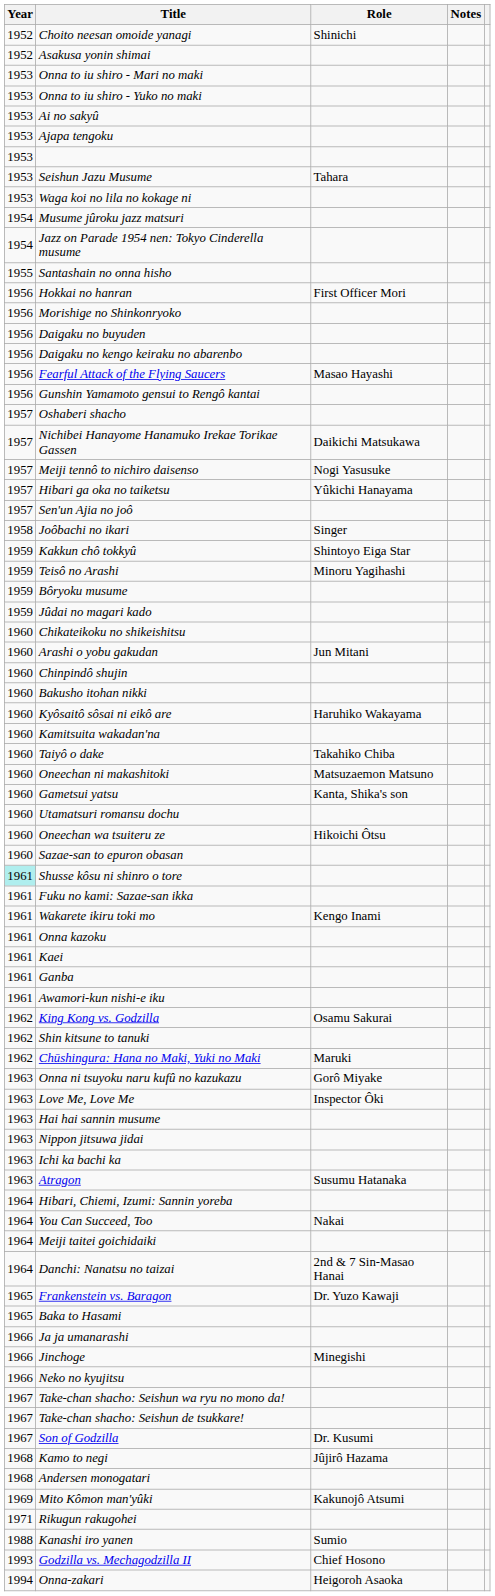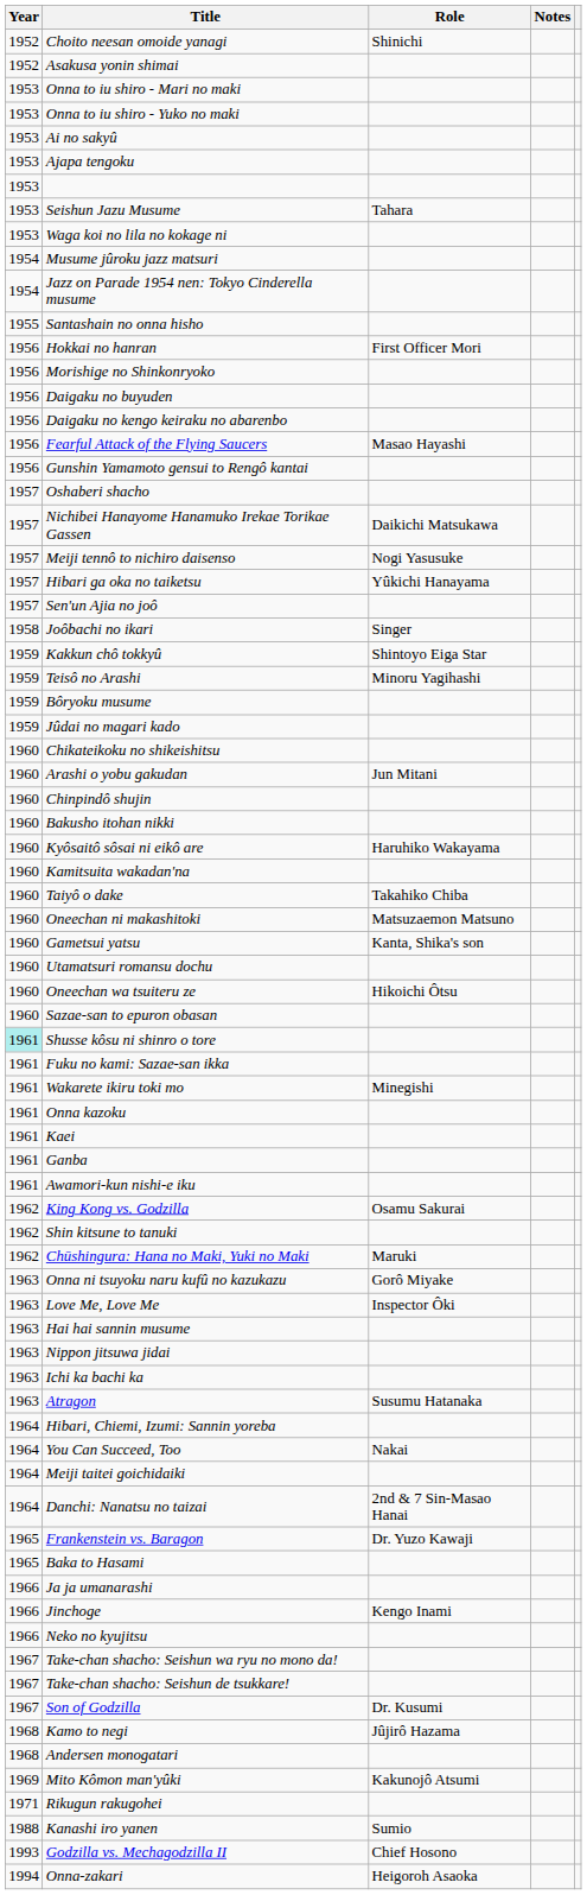 <table class="wikitable sortable">
 <tr>
 <th>Year</th>
 <th>Title</th>
 <th>Role</th>
 <th>Notes</th>
 <th class=unsortable></th>
 </tr>
 <tr>
 <td>1952</td>
 <td><em>Choito neesan omoide yanagi</em></td>
 <td>Shinichi</td>
 <td></td>
 <td></td>
 </tr>
 <tr>
 <td>1952</td>
 <td><em>Asakusa yonin shimai</em></td>
 <td></td>
 <td></td>
 <td></td>
 </tr>
 <tr>
 <td>1953</td>
 <td><em>Onna to iu shiro - Mari no maki</em></td>
 <td></td>
 <td></td>
 <td></td>
 </tr>
 <tr>
 <td>1953</td>
 <td><em>Onna to iu shiro - Yuko no maki</em></td>
 <td></td>
 <td></td>
 <td></td>
 </tr>
 <tr>
 <td>1953</td>
 <td><em>Ai no sakyû</em></td>
 <td></td>
 <td></td>
 <td></td>
 </tr>
 <tr>
 <td>1953</td>
 <td><em>Ajapa tengoku</em></td>
 <td></td>
 <td></td>
 <td></td>
 </tr>
 <tr>
 <td>1953</td>
 <td><em></em></td>
 <td></td>
 <td></td>
 <td></td>
 </tr>
 <tr>
 <td>1953</td>
 <td><em>Seishun Jazu Musume</em></td>
 <td>Tahara</td>
 <td></td>
 <td></td>
 </tr>
 <tr>
 <td>1953</td>
 <td><em>Waga koi no lila no kokage ni</em></td>
 <td></td>
 <td></td>
 <td></td>
 </tr>
 <tr>
 <td>1954</td>
 <td><em>Musume jûroku jazz matsuri</em></td>
 <td></td>
 <td></td>
 <td></td>
 </tr>
 <tr>
 <td>1954</td>
 <td><em>Jazz on Parade 1954 nen: Tokyo Cinderella musume</em></td>
 <td></td>
 <td></td>
 <td></td>
 </tr>
 <tr>
 <td>1955</td>
 <td><em>Santashain no onna hisho</em></td>
 <td></td>
 <td></td>
 <td></td>
 </tr>
 <tr>
 <td>1956</td>
 <td><em>Hokkai no hanran</em></td>
 <td>First Officer Mori</td>
 <td></td>
 <td></td>
 </tr>
 <tr>
 <td>1956</td>
 <td><em>Morishige no Shinkonryoko</em></td>
 <td></td>
 <td></td>
 <td></td>
 </tr>
 <tr>
 <td>1956</td>
 <td><em>Daigaku no buyuden</em></td>
 <td></td>
 <td></td>
 <td></td>
 </tr>
 <tr>
 <td>1956</td>
 <td><em>Daigaku no kengo keiraku no abarenbo</em></td>
 <td></td>
 <td></td>
 <td></td>
 </tr>
 <tr>
 <td>1956</td>
 <td><em><a href='#'>Fearful Attack of the Flying Saucers</a></em></td>
 <td>Masao Hayashi</td>
 <td></td>
 <td></td>
 </tr>
 <tr>
 <td>1956</td>
 <td><em>Gunshin Yamamoto gensui to Rengô kantai</em></td>
 <td></td>
 <td></td>
 <td></td>
 </tr>
 <tr>
 <td>1957</td>
 <td><em>Oshaberi shacho</em></td>
 <td></td>
 <td></td>
 <td></td>
 </tr>
 <tr>
 <td>1957</td>
 <td><em>Nichibei Hanayome Hanamuko Irekae Torikae Gassen</em></td>
 <td>Daikichi Matsukawa</td>
 <td></td>
 <td></td>
 </tr>
 <tr>
 <td>1957</td>
 <td><em>Meiji tennô to nichiro daisenso</em></td>
 <td>Nogi Yasusuke</td>
 <td></td>
 <td></td>
 </tr>
 <tr>
 <td>1957</td>
 <td><em>Hibari ga oka no taiketsu</em></td>
 <td>Yûkichi Hanayama</td>
 <td></td>
 <td></td>
 </tr>
 <tr>
 <td>1957</td>
 <td><em>Sen'un Ajia no joô</em></td>
 <td></td>
 <td></td>
 <td></td>
 </tr>
 <tr>
 <td>1958</td>
 <td><em>Joôbachi no ikari</em></td>
 <td>Singer</td>
 <td></td>
 <td></td>
 </tr>
 <tr>
 <td>1959</td>
 <td><em>Kakkun chô tokkyû</em></td>
 <td>Shintoyo Eiga Star</td>
 <td></td>
 <td></td>
 </tr>
 <tr>
 <td>1959</td>
 <td><em>Teisô no Arashi</em></td>
 <td>Minoru Yagihashi</td>
 <td></td>
 <td></td>
 </tr>
 <tr>
 <td>1959</td>
 <td><em>Bôryoku musume</em></td>
 <td></td>
 <td></td>
 <td></td>
 </tr>
 <tr>
 <td>1959</td>
 <td><em>Jûdai no magari kado</em></td>
 <td></td>
 <td></td>
 <td></td>
 </tr>
 <tr>
 <td>1960</td>
 <td><em>Chikateikoku no shikeishitsu</em></td>
 <td></td>
 <td></td>
 <td></td>
 </tr>
 <tr>
 <td>1960</td>
 <td><em>Arashi o yobu gakudan</em></td>
 <td>Jun Mitani</td>
 <td></td>
 <td></td>
 </tr>
 <tr>
 <td>1960</td>
 <td><em>Chinpindô shujin</em></td>
 <td></td>
 <td></td>
 <td></td>
 </tr>
 <tr>
 <td>1960</td>
 <td><em>Bakusho itohan nikki</em></td>
 <td></td>
 <td></td>
 <td></td>
 </tr>
 <tr>
 <td>1960</td>
 <td><em>Kyôsaitô sôsai ni eikô are</em></td>
 <td>Haruhiko Wakayama</td>
 <td></td>
 <td></td>
 </tr>
 <tr>
 <td>1960</td>
 <td><em>Kamitsuita wakadan'na</em></td>
 <td></td>
 <td></td>
 <td></td>
 </tr>
 <tr>
 <td>1960</td>
 <td><em>Taiyô o dake</em></td>
 <td>Takahiko Chiba</td>
 <td></td>
 <td></td>
 </tr>
 <tr>
 <td>1960</td>
 <td><em>Oneechan ni makashitoki</em></td>
 <td>Matsuzaemon Matsuno</td>
 <td></td>
 <td></td>
 </tr>
 <tr>
 <td>1960</td>
 <td><em>Gametsui yatsu</em></td>
 <td>Kanta, Shika's son</td>
 <td></td>
 <td></td>
 </tr>
 <tr>
 <td>1960</td>
 <td><em>Utamatsuri romansu dochu</em></td>
 <td></td>
 <td></td>
 <td></td>
 </tr>
 <tr>
 <td>1960</td>
 <td><em>Oneechan wa tsuiteru ze</em></td>
 <td>Hikoichi Ôtsu</td>
 <td></td>
 <td></td>
 </tr>
 <tr>
 <td>1960</td>
 <td><em>Sazae-san to epuron obasan</em></td>
 <td></td>
 <td></td>
 <td></td>
 </tr>
 <tr>
 <td style="background: paleturquoise;">1961</td>
 <td><em>Shusse kôsu ni shinro o tore</em></td>
 <td></td>
 <td></td>
 <td></td>
 </tr>
 <tr>
 <td>1961</td>
 <td><em>Fuku no kami: Sazae-san ikka</em></td>
 <td></td>
 <td></td>
 <td></td>
 </tr>
 <tr>
 <td>1961</td>
 <td><em>Wakarete ikiru toki mo</em></td>
-<td>Kengo Inami</td>
+<td>Minegishi</td>
 <td></td>
 <td></td>
 </tr>
 <tr>
 <td>1961</td>
 <td><em>Onna kazoku</em></td>
 <td></td>
 <td></td>
 <td></td>
 </tr>
 <tr>
 <td>1961</td>
 <td><em>Kaei</em></td>
 <td></td>
 <td></td>
 <td></td>
 </tr>
 <tr>
 <td>1961</td>
 <td><em>Ganba</em></td>
 <td></td>
 <td></td>
 <td></td>
 </tr>
 <tr>
 <td>1961</td>
 <td><em>Awamori-kun nishi-e iku</em></td>
 <td></td>
 <td></td>
 <td></td>
 </tr>
 <tr>
 <td>1962</td>
 <td><em><a href='#'>King Kong vs. Godzilla</a></em></td>
 <td>Osamu Sakurai</td>
 <td></td>
 <td></td>
 </tr>
 <tr>
 <td>1962</td>
 <td><em>Shin kitsune to tanuki</em></td>
 <td></td>
 <td></td>
 <td></td>
 </tr>
 <tr>
 <td>1962</td>
 <td><em><a href='#'>Chūshingura: Hana no Maki, Yuki no Maki</a></em></td>
 <td>Maruki</td>
 <td></td>
 <td></td>
 </tr>
 <tr>
 <td>1963</td>
 <td><em>Onna ni tsuyoku naru kufû no kazukazu</em></td>
 <td>Gorô Miyake</td>
 <td></td>
 <td></td>
 </tr>
 <tr>
 <td>1963</td>
 <td><em>Love Me, Love Me</em></td>
 <td>Inspector Ôki</td>
 <td></td>
 <td></td>
 </tr>
 <tr>
 <td>1963</td>
 <td><em>Hai hai sannin musume</em></td>
 <td></td>
 <td></td>
 <td></td>
 </tr>
 <tr>
 <td>1963</td>
 <td><em>Nippon jitsuwa jidai</em></td>
 <td></td>
 <td></td>
 <td></td>
 </tr>
 <tr>
 <td>1963</td>
 <td><em>Ichi ka bachi ka</em></td>
 <td></td>
 <td></td>
 <td></td>
 </tr>
 <tr>
 <td>1963</td>
 <td><em><a href='#'>Atragon</a></em></td>
 <td>Susumu Hatanaka</td>
 <td></td>
 <td></td>
 </tr>
 <tr>
 <td>1964</td>
 <td><em>Hibari, Chiemi, Izumi: Sannin yoreba</em></td>
 <td></td>
 <td></td>
 <td></td>
 </tr>
 <tr>
 <td>1964</td>
 <td><em>You Can Succeed, Too</em></td>
 <td>Nakai</td>
 <td></td>
 <td></td>
 </tr>
 <tr>
 <td>1964</td>
 <td><em>Meiji taitei goichidaiki</em></td>
 <td></td>
 <td></td>
 <td></td>
 </tr>
 <tr>
 <td>1964</td>
 <td><em>Danchi: Nanatsu no taizai</em></td>
 <td>2nd & 7 Sin-Masao Hanai</td>
 <td></td>
 <td></td>
 </tr>
 <tr>
 <td>1965</td>
 <td><em><a href='#'>Frankenstein vs. Baragon</a></em></td>
 <td>Dr. Yuzo Kawaji</td>
 <td></td>
 <td></td>
 </tr>
 <tr>
 <td>1965</td>
 <td><em>Baka to Hasami</em></td>
 <td></td>
 <td></td>
 <td></td>
 </tr>
 <tr>
 <td>1966</td>
 <td><em>Ja ja umanarashi</em></td>
 <td></td>
 <td></td>
 <td></td>
 </tr>
 <tr>
 <td>1966</td>
 <td><em>Jinchoge</em></td>
-<td>Minegishi</td>
+<td>Kengo Inami</td>
 <td></td>
 <td></td>
 </tr>
 <tr>
 <td>1966</td>
 <td><em>Neko no kyujitsu</em></td>
 <td></td>
 <td></td>
 <td></td>
 </tr>
 <tr>
 <td>1967</td>
 <td><em>Take-chan shacho: Seishun wa ryu no mono da!</em></td>
 <td></td>
 <td></td>
 <td></td>
 </tr>
 <tr>
 <td>1967</td>
 <td><em>Take-chan shacho: Seishun de tsukkare!</em></td>
 <td></td>
 <td></td>
 <td></td>
 </tr>
 <tr>
 <td>1967</td>
 <td><em><a href='#'>Son of Godzilla</a></em></td>
 <td>Dr. Kusumi</td>
 <td></td>
 <td></td>
 </tr>
 <tr>
 <td>1968</td>
 <td><em>Kamo to negi</em></td>
 <td>Jûjirô Hazama</td>
 <td></td>
 <td></td>
 </tr>
 <tr>
 <td>1968</td>
 <td><em>Andersen monogatari</em></td>
 <td></td>
 <td></td>
 <td></td>
 </tr>
 <tr>
 <td>1969</td>
 <td><em>Mito Kômon man'yûki</em></td>
 <td>Kakunojô Atsumi</td>
 <td></td>
 <td></td>
 </tr>
 <tr>
 <td>1971</td>
 <td><em>Rikugun rakugohei</em></td>
 <td></td>
 <td></td>
 <td></td>
 </tr>
 <tr>
 <td>1988</td>
 <td><em>Kanashi iro yanen</em></td>
 <td>Sumio</td>
 <td></td>
 <td></td>
 </tr>
 <tr>
 <td>1993</td>
 <td><em><a href='#'>Godzilla vs. Mechagodzilla II</a></em></td>
 <td>Chief Hosono</td>
 <td></td>
 <td></td>
 </tr>
 <tr>
 <td>1994</td>
 <td><em>Onna-zakari</em></td>
 <td>Heigoroh Asaoka</td>
 <td></td>
 <td></td>
 </tr>
 </table>
